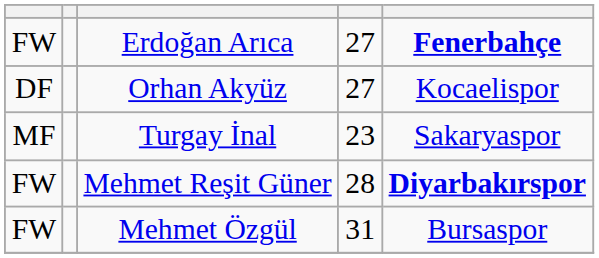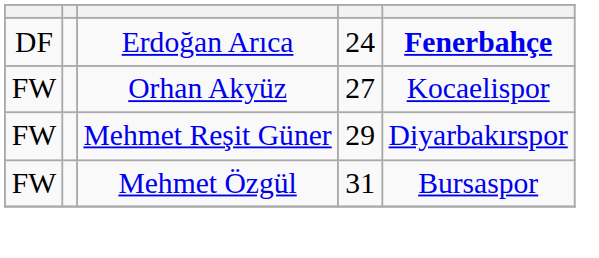 <table class="wikitable sortable" style="text-align: center">
 <tr>
 <th></th>
 <th></th>
 <th></th>
 <th></th>
 <th></th>
 </tr>
 <tr>
-<td>FW</td>
+<td>DF</td>
 <td></td>
 <td><a href='#'>Erdoğan Arıca</a></td>
-<td>27</td>
+<td>24</td>
 <td><strong><a href='#'>Fenerbahçe</a></strong></td>
 </tr>
 <tr>
-<td>DF</td>
+<td>FW</td>
 <td></td>
 <td><a href='#'>Orhan Akyüz</a></td>
 <td>27</td>
 <td><a href='#'>Kocaelispor</a></td>
 </tr>
 <tr>
-<td>MF</td>
-<td></td>
-<td><a href='#'>Turgay İnal</a></td>
-<td>23</td>
-<td><a href='#'>Sakaryaspor</a></td>
-</tr>
-<tr>
 <td>FW</td>
 <td></td>
 <td><a href='#'>Mehmet Reşit Güner</a></td>
-<td>28</td>
-<td><strong><a href='#'>Diyarbakırspor</a></strong></td>
+<td>29</td>
+<td><a href='#'>Diyarbakırspor</a></td>
 </tr>
 <tr>
 <td>FW</td>
 <td></td>
 <td><a href='#'>Mehmet Özgül</a></td>
 <td>31</td>
 <td><a href='#'>Bursaspor</a></td>
 </tr>
 <tr>
 </tr>
 </table>
